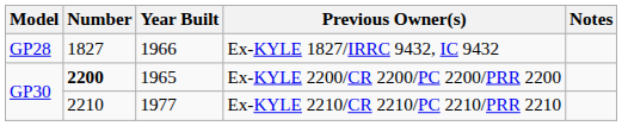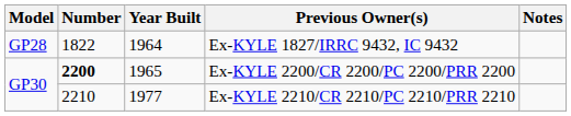 <table class="wikitable">
 <tr>
 <th>Model</th>
 <th>Number</th>
 <th>Year Built</th>
 <th>Previous Owner(s)</th>
 <th>Notes</th>
 </tr>
 <tr>
 <td><a href='#'>GP28</a></td>
-<td>1827</td>
-<td>1966</td>
+<td>1822</td>
+<td>1964</td>
 <td>Ex-<a href='#'>KYLE</a> 1827/<a href='#'>IRRC</a> 9432, <a href='#'>IC</a> 9432</td>
 <td></td>
 </tr>
 <tr>
 <td rowspan="2"><a href='#'>GP30</a></td>
 <td><strong>2200</strong></td>
 <td>1965</td>
 <td>Ex-<a href='#'>KYLE</a> 2200/<a href='#'>CR</a> 2200/<a href='#'>PC</a> 2200/<a href='#'>PRR</a> 2200</td>
 <td></td>
 </tr>
 <tr>
 <td>2210</td>
 <td>1977</td>
 <td>Ex-<a href='#'>KYLE</a> 2210/<a href='#'>CR</a> 2210/<a href='#'>PC</a> 2210/<a href='#'>PRR</a> 2210</td>
 <td></td>
 </tr>
 </table>
